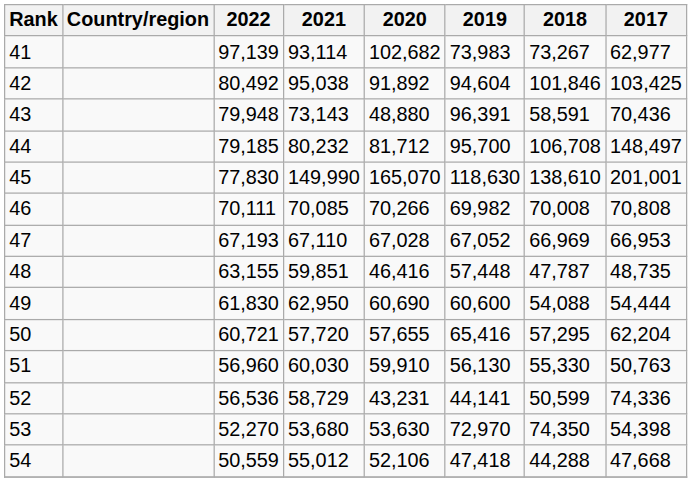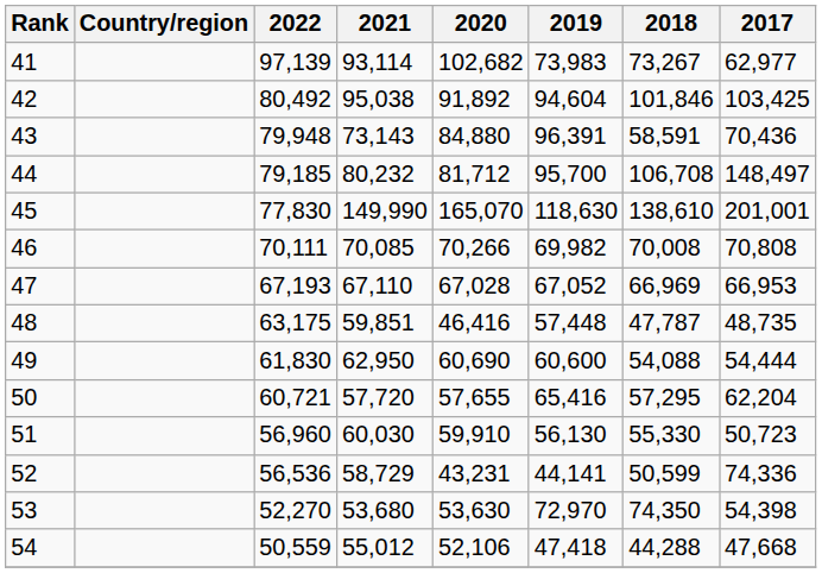 <table class="wikitable sortable">
 <tr>
 <th>Rank</th>
 <th>Country/region</th>
 <th data-sort-type="number">2022</th>
 <th data-sort-type="number">2021</th>
 <th data-sort-type="number">2020</th>
 <th data-sort-type="number">2019</th>
 <th data-sort-type="number">2018</th>
 <th data-sort-type="number">2017</th>
 </tr>
 <tr>
 <td>41</td>
 <td></td>
 <td align="left">97,139</td>
 <td align="left">93,114</td>
 <td align="left">102,682</td>
 <td align="left">73,983</td>
 <td align="left">73,267</td>
 <td align="left">62,977</td>
 </tr>
 <tr>
 <td>42</td>
 <td></td>
 <td align="left">80,492</td>
 <td align="left">95,038</td>
 <td align="left">91,892</td>
 <td align="left">94,604</td>
 <td align="left">101,846</td>
 <td align="left">103,425</td>
 </tr>
 <tr>
 <td>43</td>
 <td></td>
 <td align="left">79,948</td>
 <td align="left">73,143</td>
-<td align="left">48,880</td>
+<td align="left">84,880</td>
 <td align="left">96,391</td>
 <td align="left">58,591</td>
 <td align="left">70,436</td>
 </tr>
 <tr>
 <td>44</td>
 <td></td>
 <td align="left">79,185</td>
 <td align="left">80,232</td>
 <td align="left">81,712</td>
 <td align="left">95,700</td>
 <td align="left">106,708</td>
 <td align="left">148,497</td>
 </tr>
 <tr>
 <td>45</td>
 <td></td>
 <td align="left">77,830</td>
 <td align="left">149,990</td>
 <td align="left">165,070</td>
 <td align="left">118,630</td>
 <td align="left">138,610</td>
 <td align="left">201,001</td>
 </tr>
 <tr>
 <td>46</td>
 <td></td>
 <td align="left">70,111</td>
 <td align="left">70,085</td>
 <td align="left">70,266</td>
 <td align="left">69,982</td>
 <td align="left">70,008</td>
 <td align="left">70,808</td>
 </tr>
 <tr>
 <td>47</td>
 <td></td>
 <td align="left">67,193</td>
 <td align="left">67,110</td>
 <td align="left">67,028</td>
 <td align="left">67,052</td>
 <td align="left">66,969</td>
 <td align="left">66,953</td>
 </tr>
 <tr>
 <td>48</td>
 <td></td>
-<td align="left">63,155</td>
+<td align="left">63,175</td>
 <td align="left">59,851</td>
 <td align="left">46,416</td>
 <td align="left">57,448</td>
 <td align="left">47,787</td>
 <td align="left">48,735</td>
 </tr>
 <tr>
 <td>49</td>
 <td></td>
 <td align="left">61,830</td>
 <td align="left">62,950</td>
 <td align="left">60,690</td>
 <td align="left">60,600</td>
 <td align="left">54,088</td>
 <td align="left">54,444</td>
 </tr>
 <tr>
 <td>50</td>
 <td></td>
 <td align="left">60,721</td>
 <td align="left">57,720</td>
 <td align="left">57,655</td>
 <td align="left">65,416</td>
 <td align="left">57,295</td>
 <td align="left">62,204</td>
 </tr>
 <tr>
 <td>51</td>
 <td></td>
 <td align="left">56,960</td>
 <td align="left">60,030</td>
 <td align="left">59,910</td>
 <td align="left">56,130</td>
 <td align="left">55,330</td>
-<td align="left">50,763</td>
+<td align="left">50,723</td>
 </tr>
 <tr>
 <td>52</td>
 <td></td>
 <td align="left">56,536</td>
 <td align="left">58,729</td>
 <td align="left">43,231</td>
 <td align="left">44,141</td>
 <td align="left">50,599</td>
 <td align="left">74,336</td>
 </tr>
 <tr>
 <td>53</td>
 <td></td>
 <td align="left">52,270</td>
 <td align="left">53,680</td>
 <td align="left">53,630</td>
 <td align="left">72,970</td>
 <td align="left">74,350</td>
 <td align="left">54,398</td>
 </tr>
 <tr>
 <td>54</td>
 <td></td>
 <td align="left">50,559</td>
 <td align="left">55,012</td>
 <td align="left">52,106</td>
 <td align="left">47,418</td>
 <td align="left">44,288</td>
 <td align="left">47,668</td>
 </tr>
 <tr>
 </tr>
 </table>
